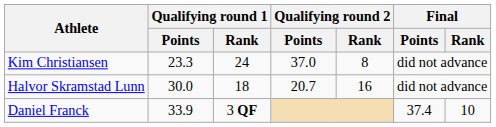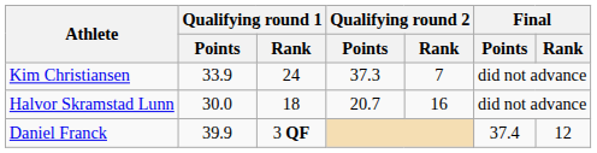 <table class="wikitable" style="font-size:90%">
 <tr>
 <th rowspan="2">Athlete</th>
 <th colspan="2">Qualifying round 1</th>
 <th colspan="2">Qualifying round 2</th>
 <th colspan="2">Final</th>
 </tr>
 <tr>
 <th>Points</th>
 <th>Rank</th>
 <th>Points</th>
 <th>Rank</th>
 <th>Points</th>
 <th>Rank</th>
 </tr>
 <tr>
 <td><a href='#'>Kim Christiansen</a></td>
-<td align="center">23.3</td>
+<td align="center">33.9</td>
 <td align="center">24</td>
-<td align="center">37.0</td>
-<td align="center">8</td>
+<td align="center">37.3</td>
+<td align="center">7</td>
 <td colspan="2">did not advance</td>
 </tr>
 <tr>
 <td><a href='#'>Halvor Skramstad Lunn</a></td>
 <td align="center">30.0</td>
 <td align="center">18</td>
 <td align="center">20.7</td>
 <td align="center">16</td>
 <td colspan="2">did not advance</td>
 </tr>
 <tr>
 <td><a href='#'>Daniel Franck</a></td>
-<td align="center">33.9</td>
+<td align="center">39.9</td>
 <td align="center">3 <strong>QF</strong></td>
 <td colspan="2" bgcolor="wheat"></td>
 <td align="center">37.4</td>
-<td align="center">10</td>
+<td align="center">12</td>
 </tr>
 </table>
